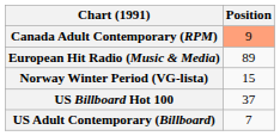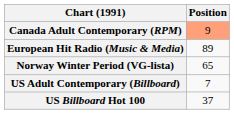 <table class="wikitable sortable plainrowheaders" style="text-align:center">
 <tr>
 <th scope="col">Chart (1991)</th>
 <th scope="col">Position</th>
 </tr>
 <tr>
 <th scope="row">Canada Adult Contemporary (<em>RPM</em>)</th>
 <td style="background: lightsalmon;">9</td>
 </tr>
 <tr>
 <th scope="row">European Hit Radio (<em>Music & Media</em>)</th>
 <td>89</td>
 </tr>
 <tr>
 <th scope="row">Norway Winter Period (VG-lista)</th>
-<td>15</td>
+<td>65</td>
+</tr>
+<tr>
+<th scope="row">US Adult Contemporary (<em>Billboard</em>)</th>
+<td>7</td>
 </tr>
 <tr>
 <th scope="row">US <em>Billboard</em> Hot 100</th>
 <td>37</td>
 </tr>
-<tr>
-<th scope="row">US Adult Contemporary (<em>Billboard</em>)</th>
-<td>7</td>
-</tr>
 </table>
